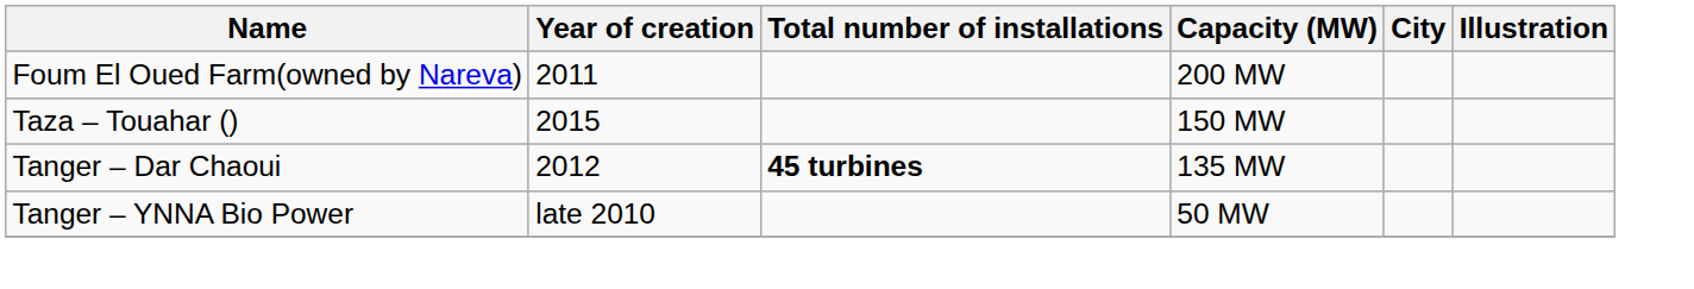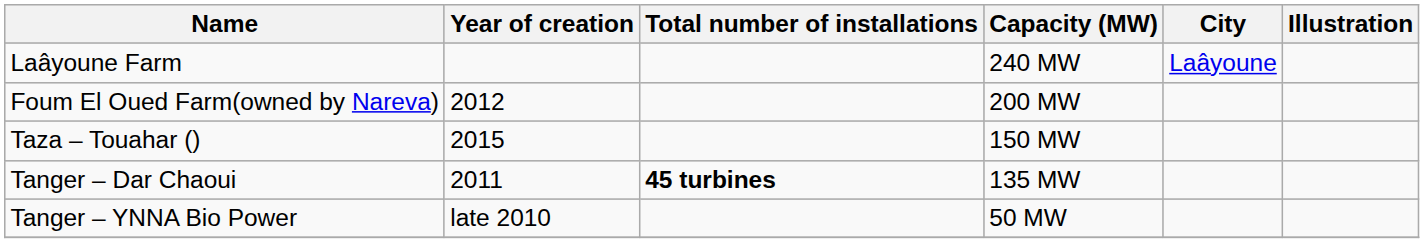 <table class="wikitable">
 <tr>
 <th>Name</th>
 <th>Year of creation</th>
 <th>Total number of installations</th>
 <th>Capacity (MW)</th>
 <th>City</th>
 <th>Illustration</th>
 </tr>
 <tr>
+<td>Laâyoune Farm</td>
+<td></td>
+<td></td>
+<td>240 MW</td>
+<td><a href='#'>Laâyoune</a></td>
+<td></td>
+</tr>
+<tr>
 <td>Foum El Oued Farm(owned by <a href='#'>Nareva</a>)</td>
-<td>2011</td>
+<td>2012</td>
 <td></td>
 <td>200 MW</td>
 <td></td>
 <td></td>
 </tr>
 <tr>
 <td>Taza – Touahar ()</td>
 <td>2015</td>
 <td></td>
 <td>150 MW</td>
 <td></td>
 <td></td>
 </tr>
 <tr>
 <td>Tanger – Dar Chaoui</td>
-<td>2012</td>
+<td>2011</td>
 <td><strong>45 turbines</strong></td>
 <td>135 MW</td>
 <td></td>
 <td></td>
 </tr>
 <tr>
 <td>Tanger – YNNA Bio Power</td>
 <td>late 2010</td>
 <td></td>
 <td>50 MW</td>
 <td></td>
 <td></td>
 </tr>
 <tr>
 </tr>
 </table>
